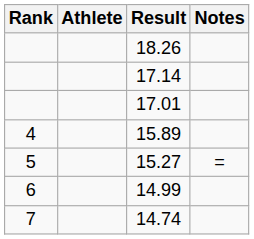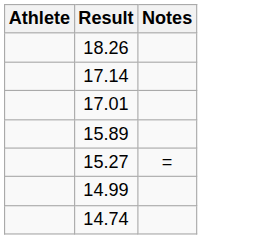 <table class='wikitable'>
 <tr>
-<th>Rank</th>
 <th>Athlete</th>
 <th>Result</th>
 <th>Notes</th>
 </tr>
 <tr align=center>
-<td></td>
 <td align=left></td>
 <td>18.26</td>
 <td></td>
 </tr>
 <tr align=center>
-<td></td>
 <td align=left></td>
 <td>17.14</td>
 <td></td>
 </tr>
 <tr align=center>
-<td></td>
 <td align=left></td>
 <td>17.01</td>
 <td></td>
 </tr>
 <tr align=center>
-<td>4</td>
 <td align=left></td>
 <td>15.89</td>
 <td></td>
 </tr>
 <tr align=center>
-<td>5</td>
 <td align=left></td>
 <td>15.27</td>
 <td>=</td>
 </tr>
 <tr align=center>
-<td>6</td>
 <td align=left></td>
 <td>14.99</td>
 <td></td>
 </tr>
 <tr align=center>
-<td>7</td>
 <td align=left></td>
 <td>14.74</td>
 <td></td>
 </tr>
 </table>
